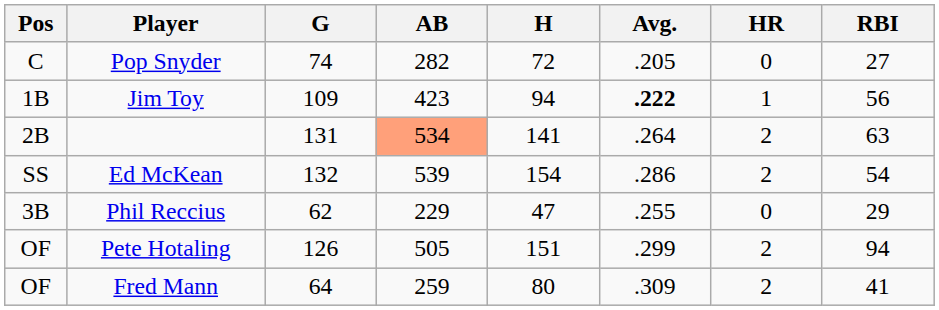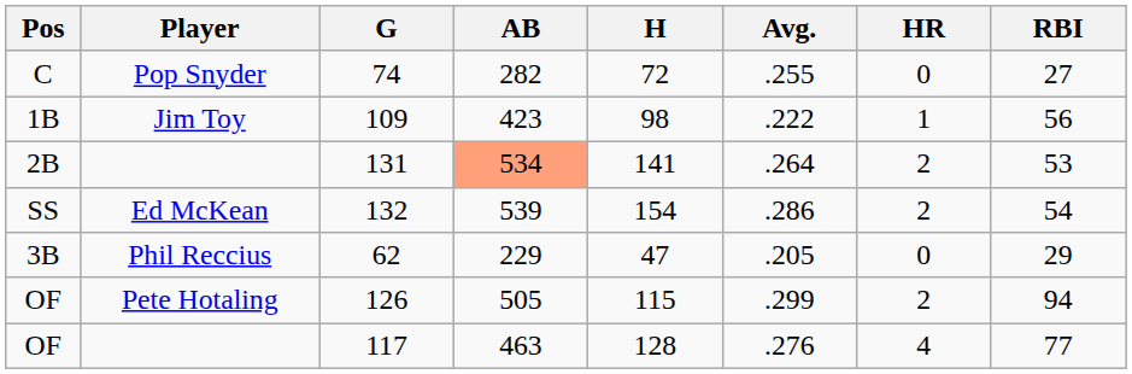 <table class="wikitable sortable">
 <tr>
 <th bgcolor="#DDDDFF" width="5%">Pos</th>
 <th bgcolor="#DDDDFF" width="16%">Player</th>
 <th bgcolor="#DDDDFF" width="9%">G</th>
 <th bgcolor="#DDDDFF" width="9%">AB</th>
 <th bgcolor="#DDDDFF" width="9%">H</th>
 <th bgcolor="#DDDDFF" width="9%">Avg.</th>
 <th bgcolor="#DDDDFF" width="9%">HR</th>
 <th bgcolor="#DDDDFF" width="9%">RBI</th>
 </tr>
 <tr align="center">
 <td>C</td>
 <td><a href='#'>Pop Snyder</a></td>
 <td>74</td>
 <td>282</td>
 <td>72</td>
-<td>.205</td>
+<td>.255</td>
 <td>0</td>
 <td>27</td>
 </tr>
 <tr align=center>
 <td>1B</td>
 <td><a href='#'>Jim Toy</a></td>
 <td>109</td>
 <td>423</td>
-<td>94</td>
-<td><strong>.222</strong></td>
+<td>98</td>
+<td>.222</td>
 <td>1</td>
 <td>56</td>
 </tr>
 <tr align=center>
 <td>2B</td>
 <td></td>
 <td>131</td>
 <td style="background: lightsalmon;">534</td>
 <td>141</td>
 <td>.264</td>
 <td>2</td>
-<td>63</td>
+<td>53</td>
 </tr>
 <tr align="center">
 <td>SS</td>
 <td><a href='#'>Ed McKean</a></td>
 <td>132</td>
 <td>539</td>
 <td>154</td>
 <td>.286</td>
 <td>2</td>
 <td>54</td>
 </tr>
 <tr align=center>
 <td>3B</td>
 <td><a href='#'>Phil Reccius</a></td>
 <td>62</td>
 <td>229</td>
 <td>47</td>
-<td>.255</td>
+<td>.205</td>
 <td>0</td>
 <td>29</td>
 </tr>
 <tr align=center>
 <td>OF</td>
 <td><a href='#'>Pete Hotaling</a></td>
 <td>126</td>
 <td>505</td>
-<td>151</td>
+<td>115</td>
 <td>.299</td>
 <td>2</td>
 <td>94</td>
 </tr>
 <tr align=center>
 <td>OF</td>
-<td><a href='#'>Fred Mann</a></td>
-<td>64</td>
-<td>259</td>
-<td>80</td>
-<td>.309</td>
-<td>2</td>
-<td>41</td>
+<td></td>
+<td>117</td>
+<td>463</td>
+<td>128</td>
+<td>.276</td>
+<td>4</td>
+<td>77</td>
 </tr>
 </table>
